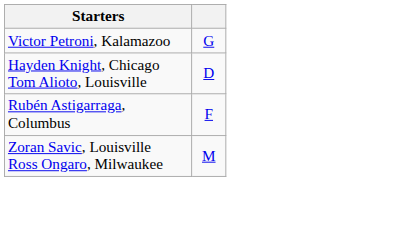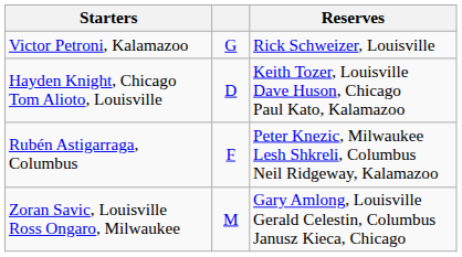 <table class="wikitable">
 <tr>
 <th width=190>Starters</th>
 <th width=28></th>
+<th width=190>Reserves</th>
 </tr>
 <tr>
 <td><a href='#'>Victor Petroni</a>, Kalamazoo</td>
 <td align=center><a href='#'>G</a></td>
+<td><a href='#'>Rick Schweizer</a>, Louisville</td>
 </tr>
 <tr>
 <td><a href='#'>Hayden Knight</a>, Chicago<br><a href='#'>Tom Alioto</a>, Louisville</td>
 <td align=center><a href='#'>D</a></td>
+<td><a href='#'>Keith Tozer</a>, Louisville<br><a href='#'>Dave Huson</a>, Chicago<br>Paul Kato, Kalamazoo</td>
 </tr>
 <tr>
 <td><a href='#'>Rubén Astigarraga</a>, Columbus</td>
 <td align=center><a href='#'>F</a></td>
+<td><a href='#'>Peter Knezic</a>, Milwaukee<br><a href='#'>Lesh Shkreli</a>, Columbus<br>Neil Ridgeway, Kalamazoo</td>
 </tr>
 <tr>
 <td><a href='#'>Zoran Savic</a>, Louisville<br><a href='#'>Ross Ongaro</a>, Milwaukee</td>
 <td align=center><a href='#'>M</a></td>
+<td><a href='#'>Gary Amlong</a>, Louisville<br>Gerald Celestin, Columbus<br>Janusz Kieca, Chicago</td>
 </tr>
 </table>
